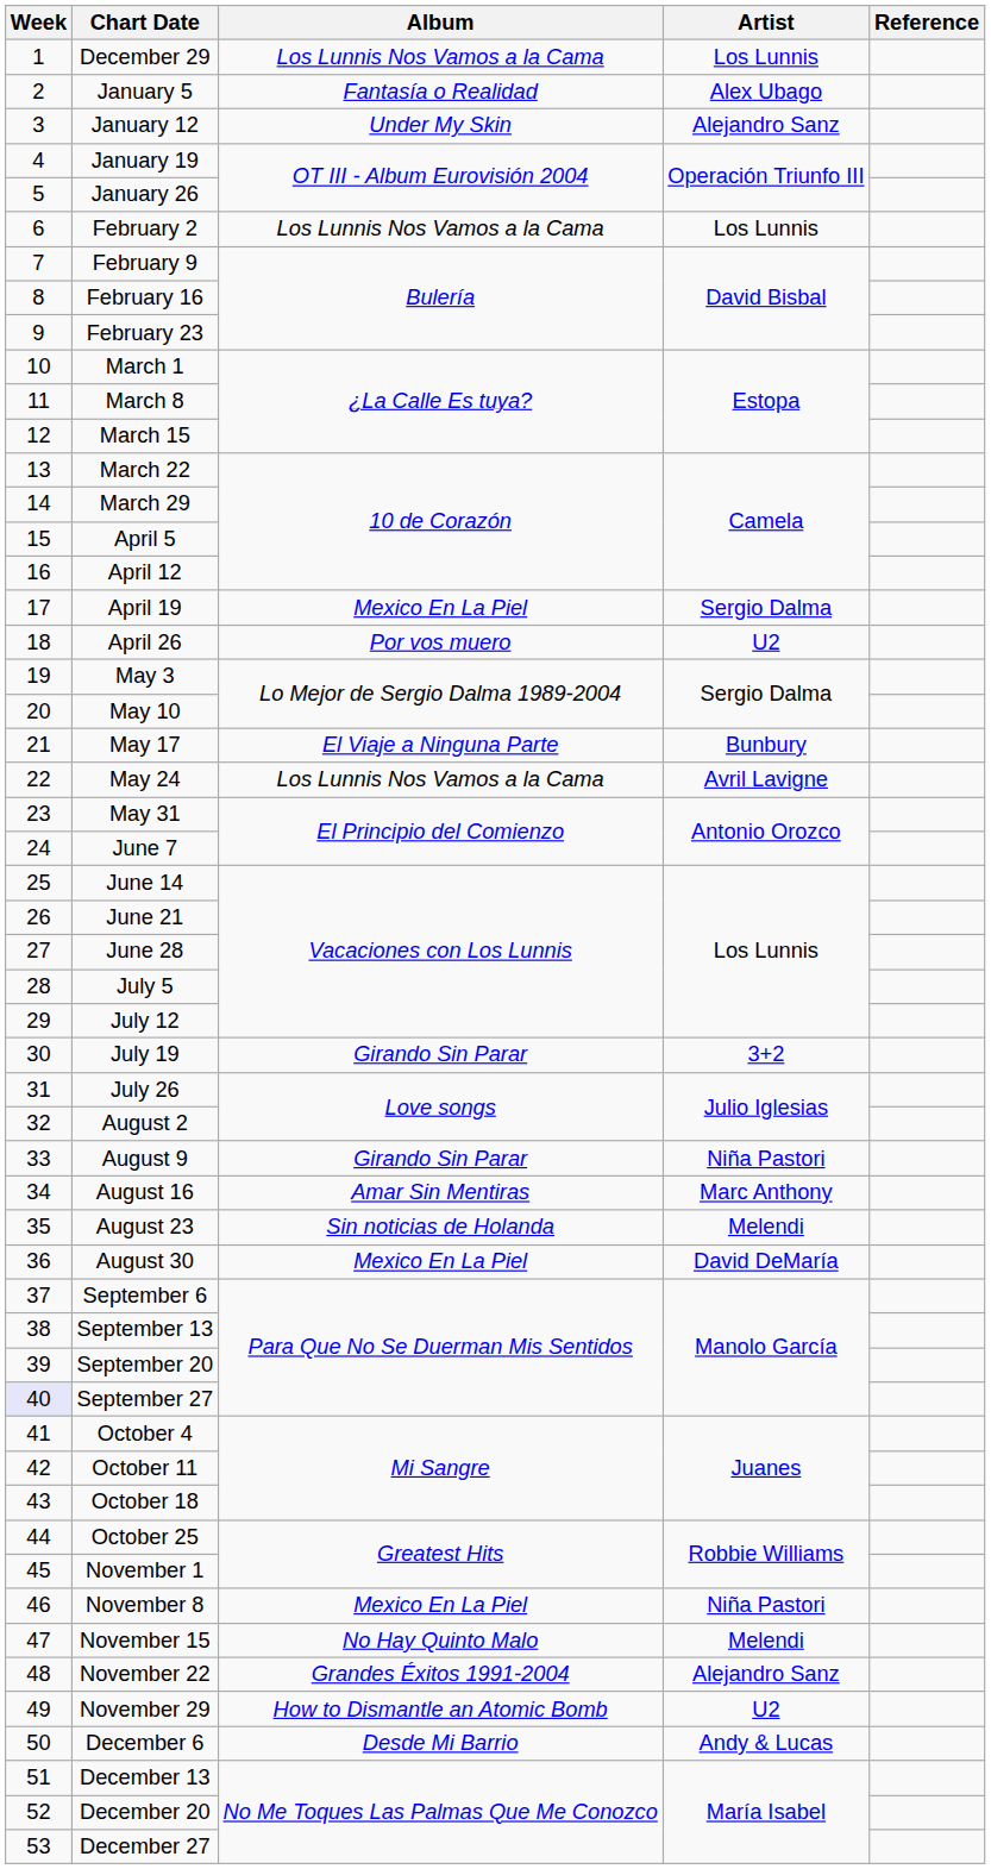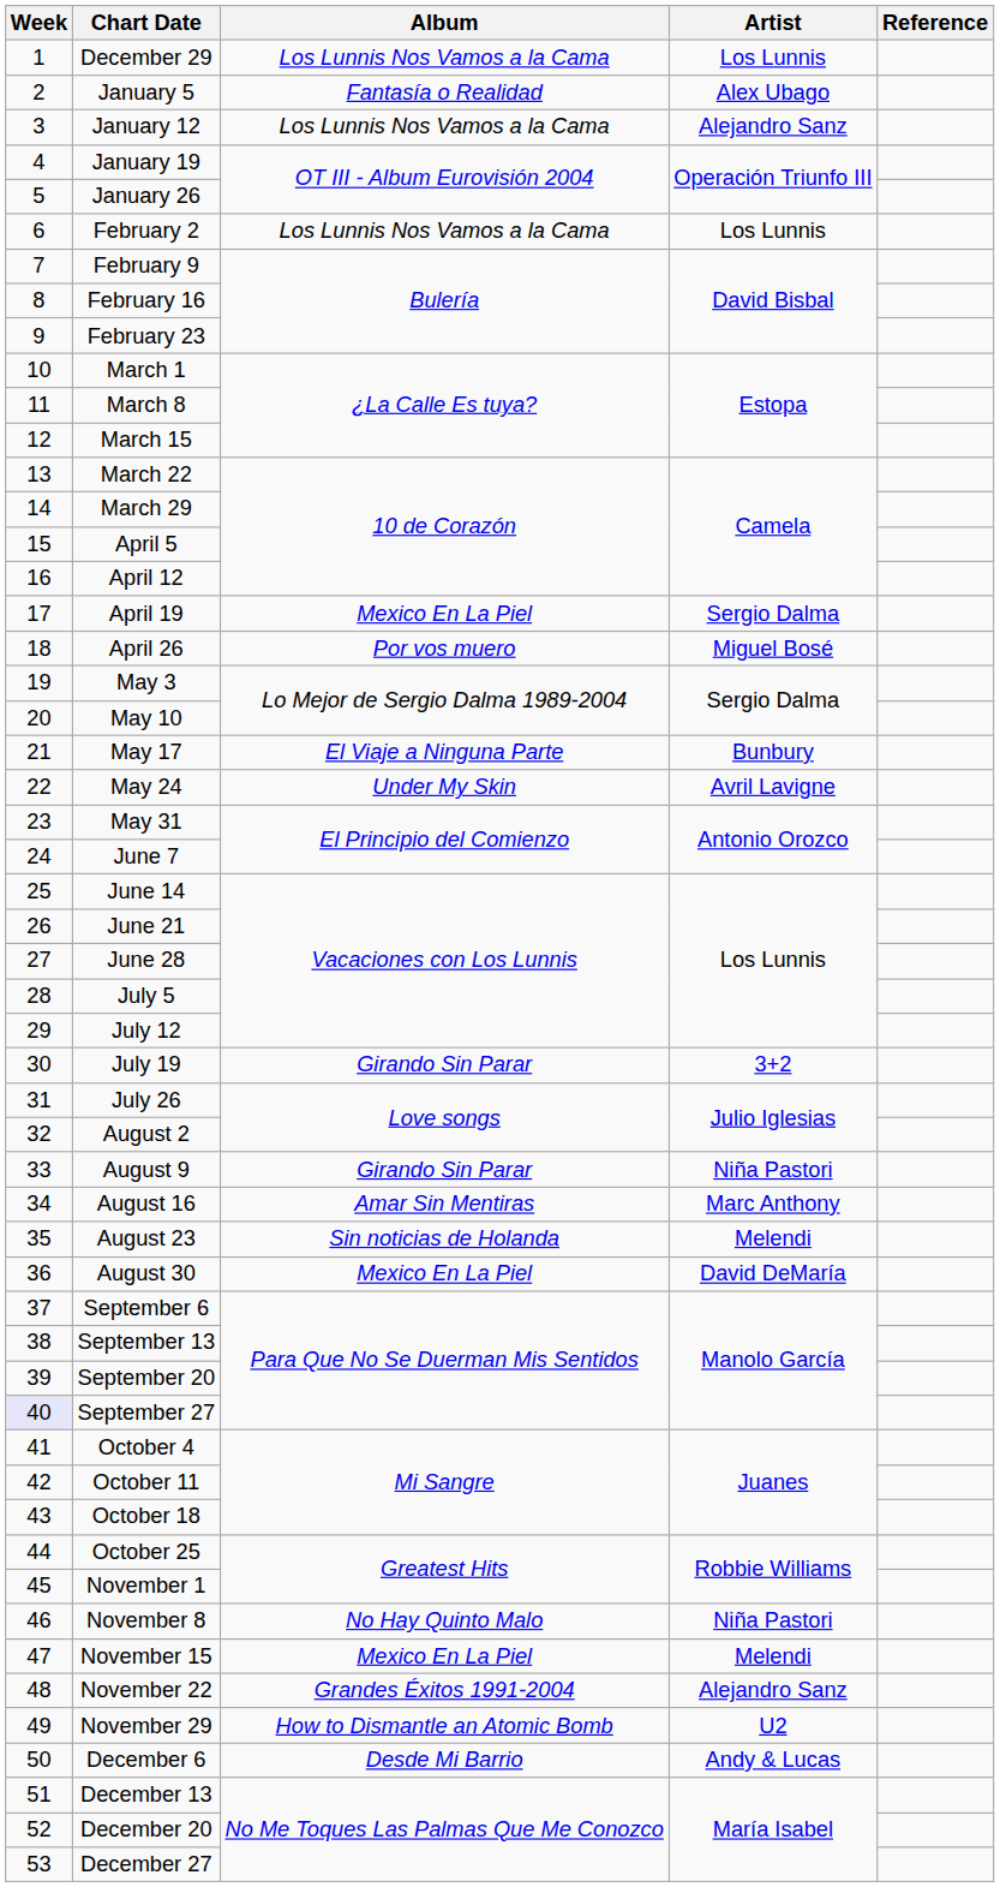 <table class="wikitable" style="text-align: center">
 <tr>
 <th width="">Week</th>
 <th width="">Chart Date</th>
 <th width="">Album</th>
 <th width="">Artist</th>
 <th width="" class="unsortable">Reference</th>
 </tr>
 <tr>
 <td>1</td>
 <td>December 29</td>
 <td><em><a href='#'>Los Lunnis Nos Vamos a la Cama</a></em></td>
 <td><a href='#'>Los Lunnis</a></td>
 <td></td>
 </tr>
 <tr>
 <td>2</td>
 <td>January 5</td>
 <td><em><a href='#'>Fantasía o Realidad</a></em></td>
 <td><a href='#'>Alex Ubago</a></td>
 <td></td>
 </tr>
 <tr>
 <td>3</td>
 <td>January 12</td>
-<td><em><a href='#'>Under My Skin</a></em></td>
+<td><em>Los Lunnis Nos Vamos a la Cama</em></td>
 <td><a href='#'>Alejandro Sanz</a></td>
 <td></td>
 </tr>
 <tr>
 <td>4</td>
 <td>January 19</td>
 <td rowspan="2"><em><a href='#'>OT III - Album Eurovisión 2004</a></em></td>
 <td rowspan="2"><a href='#'>Operación Triunfo III</a></td>
 <td></td>
 </tr>
 <tr>
 <td>5</td>
 <td>January 26</td>
 <td></td>
 </tr>
 <tr>
 <td>6</td>
 <td>February 2</td>
 <td><em>Los Lunnis Nos Vamos a la Cama</em></td>
 <td>Los Lunnis</td>
 <td></td>
 </tr>
 <tr>
 <td>7</td>
 <td>February 9</td>
 <td rowspan = "3"><em><a href='#'>Bulería</a></em></td>
 <td rowspan = "3"><a href='#'>David Bisbal</a></td>
 <td></td>
 </tr>
 <tr>
 <td>8</td>
 <td>February 16</td>
 <td></td>
 </tr>
 <tr>
 <td>9</td>
 <td>February 23</td>
 <td></td>
 </tr>
 <tr>
 <td>10</td>
 <td>March 1</td>
 <td rowspan="3"><em><a href='#'>¿La Calle Es tuya?</a></em></td>
 <td rowspan="3"><a href='#'>Estopa</a></td>
 <td></td>
 </tr>
 <tr>
 <td>11</td>
 <td>March 8</td>
 <td></td>
 </tr>
 <tr>
 <td>12</td>
 <td>March 15</td>
 <td></td>
 </tr>
 <tr>
 <td>13</td>
 <td>March 22</td>
 <td rowspan="4"><em><a href='#'>10 de Corazón</a></em></td>
 <td rowspan="4"><a href='#'>Camela</a></td>
 <td></td>
 </tr>
 <tr>
 <td>14</td>
 <td>March 29</td>
 <td></td>
 </tr>
 <tr>
 <td>15</td>
 <td>April 5</td>
 <td></td>
 </tr>
 <tr>
 <td>16</td>
 <td>April 12</td>
 <td></td>
 </tr>
 <tr>
 <td>17</td>
 <td>April 19</td>
 <td><em><a href='#'>Mexico En La Piel</a></em></td>
 <td><a href='#'>Sergio Dalma</a></td>
 <td></td>
 </tr>
 <tr>
 <td>18</td>
 <td>April 26</td>
 <td><em><a href='#'>Por vos muero</a></em></td>
-<td><a href='#'>U2</a></td>
+<td><a href='#'>Miguel Bosé</a></td>
 <td></td>
 </tr>
 <tr>
 <td>19</td>
 <td>May 3</td>
 <td rowspan="2"><em>Lo Mejor de Sergio Dalma 1989-2004</em></td>
 <td rowspan="2">Sergio Dalma</td>
 <td></td>
 </tr>
 <tr>
 <td>20</td>
 <td>May 10</td>
 <td></td>
 </tr>
 <tr>
 <td>21</td>
 <td>May 17</td>
 <td><em><a href='#'>El Viaje a Ninguna Parte</a></em></td>
 <td><a href='#'>Bunbury</a></td>
 <td></td>
 </tr>
 <tr>
 <td>22</td>
 <td>May 24</td>
-<td><em>Los Lunnis Nos Vamos a la Cama</em></td>
+<td><em><a href='#'>Under My Skin</a></em></td>
 <td><a href='#'>Avril Lavigne</a></td>
 <td></td>
 </tr>
 <tr>
 <td>23</td>
 <td>May 31</td>
 <td rowspan="2"><em><a href='#'>El Principio del Comienzo</a></em></td>
 <td rowspan="2"><a href='#'>Antonio Orozco</a></td>
 <td></td>
 </tr>
 <tr>
 <td>24</td>
 <td>June 7</td>
 <td></td>
 </tr>
 <tr>
 <td>25</td>
 <td>June 14</td>
 <td rowspan="5"><em><a href='#'>Vacaciones con Los Lunnis</a></em></td>
 <td rowspan="5">Los Lunnis</td>
 <td></td>
 </tr>
 <tr>
 <td>26</td>
 <td>June 21</td>
 <td></td>
 </tr>
 <tr>
 <td>27</td>
 <td>June 28</td>
 <td></td>
 </tr>
 <tr>
 <td>28</td>
 <td>July 5</td>
 <td></td>
 </tr>
 <tr>
 <td>29</td>
 <td>July 12</td>
 <td></td>
 </tr>
 <tr>
 <td>30</td>
 <td>July 19</td>
 <td><em><a href='#'>Girando Sin Parar</a></em></td>
 <td><a href='#'>3+2</a></td>
 <td></td>
 </tr>
 <tr>
 <td>31</td>
 <td>July 26</td>
 <td rowspan="2"><em><a href='#'>Love songs</a></em></td>
 <td rowspan="2"><a href='#'>Julio Iglesias</a></td>
 <td></td>
 </tr>
 <tr>
 <td>32</td>
 <td>August 2</td>
 <td></td>
 </tr>
 <tr>
 <td>33</td>
 <td>August 9</td>
 <td><em><a href='#'>Girando Sin Parar</a></em></td>
 <td><a href='#'>Niña Pastori</a></td>
 <td></td>
 </tr>
 <tr>
 <td>34</td>
 <td>August 16</td>
 <td><em><a href='#'>Amar Sin Mentiras</a></em></td>
 <td><a href='#'>Marc Anthony</a></td>
 <td></td>
 </tr>
 <tr>
 <td>35</td>
 <td>August 23</td>
 <td><em><a href='#'>Sin noticias de Holanda</a></em></td>
 <td><a href='#'>Melendi</a></td>
 <td></td>
 </tr>
 <tr>
 <td>36</td>
 <td>August 30</td>
 <td><em><a href='#'>Mexico En La Piel</a></em></td>
 <td><a href='#'>David DeMaría</a></td>
 <td></td>
 </tr>
 <tr>
 <td>37</td>
 <td>September 6</td>
 <td rowspan="4"><em><a href='#'>Para Que No Se Duerman Mis Sentidos</a></em></td>
 <td rowspan="4"><a href='#'>Manolo García</a></td>
 <td></td>
 </tr>
 <tr>
 <td>38</td>
 <td>September 13</td>
 <td></td>
 </tr>
 <tr>
 <td>39</td>
 <td>September 20</td>
 <td></td>
 </tr>
 <tr>
 <td style="background: lavender;">40</td>
 <td>September 27</td>
 <td></td>
 </tr>
 <tr>
 <td>41</td>
 <td>October 4</td>
 <td rowspan="3"><em><a href='#'>Mi Sangre</a></em></td>
 <td rowspan="3"><a href='#'>Juanes</a></td>
 <td></td>
 </tr>
 <tr>
 <td>42</td>
 <td>October 11</td>
 <td></td>
 </tr>
 <tr>
 <td>43</td>
 <td>October 18</td>
 <td></td>
 </tr>
 <tr>
 <td>44</td>
 <td>October 25</td>
 <td rowspan="2"><em><a href='#'>Greatest Hits</a></em></td>
 <td rowspan="2"><a href='#'>Robbie Williams</a></td>
 <td></td>
 </tr>
 <tr>
 <td>45</td>
 <td>November 1</td>
 <td></td>
 </tr>
 <tr>
 <td>46</td>
 <td>November 8</td>
-<td><em><a href='#'>Mexico En La Piel</a></em></td>
+<td><em><a href='#'>No Hay Quinto Malo</a></em></td>
 <td><a href='#'>Niña Pastori</a></td>
 <td></td>
 </tr>
 <tr>
 <td>47</td>
 <td>November 15</td>
-<td><em><a href='#'>No Hay Quinto Malo</a></em></td>
+<td><em><a href='#'>Mexico En La Piel</a></em></td>
 <td><a href='#'>Melendi</a></td>
 <td></td>
 </tr>
 <tr>
 <td>48</td>
 <td>November 22</td>
 <td><em><a href='#'>Grandes Éxitos 1991-2004</a></em></td>
 <td><a href='#'>Alejandro Sanz</a></td>
 <td></td>
 </tr>
 <tr>
 <td>49</td>
 <td>November 29</td>
 <td><em><a href='#'>How to Dismantle an Atomic Bomb</a></em></td>
 <td><a href='#'>U2</a></td>
 <td></td>
 </tr>
 <tr>
 <td>50</td>
 <td>December 6</td>
 <td><em><a href='#'>Desde Mi Barrio</a></em></td>
 <td><a href='#'>Andy & Lucas</a></td>
 <td></td>
 </tr>
 <tr>
 <td>51</td>
 <td>December 13</td>
 <td rowspan="3"><em><a href='#'>No Me Toques Las Palmas Que Me Conozco</a></em></td>
 <td rowspan="3"><a href='#'>María Isabel</a></td>
 <td></td>
 </tr>
 <tr>
 <td>52</td>
 <td>December 20</td>
 <td></td>
 </tr>
 <tr>
 <td>53</td>
 <td>December 27</td>
 <td></td>
 </tr>
 </table>
